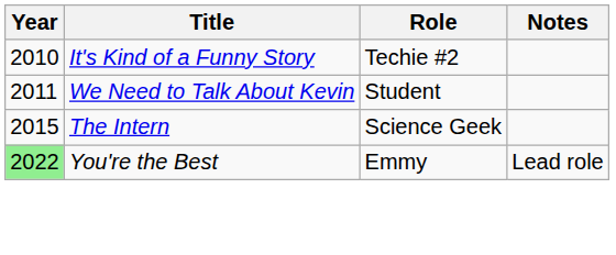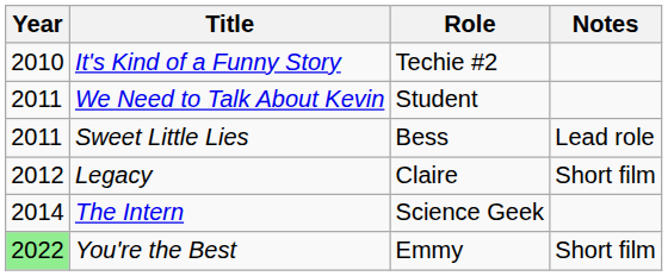 <table class="wikitable sortable">
 <tr>
 <th>Year</th>
 <th>Title</th>
 <th>Role</th>
 <th>Notes</th>
 </tr>
 <tr>
 <td>2010</td>
 <td><em><a href='#'>It's Kind of a Funny Story</a></em></td>
 <td>Techie #2</td>
 <td></td>
 </tr>
 <tr>
 <td>2011</td>
 <td><em><a href='#'>We Need to Talk About Kevin</a></em></td>
 <td>Student</td>
 <td></td>
 </tr>
 <tr>
-<td>2015</td>
+<td>2011</td>
+<td><em>Sweet Little Lies</em></td>
+<td>Bess</td>
+<td>Lead role</td>
+</tr>
+<tr>
+<td>2012</td>
+<td><em>Legacy</em></td>
+<td>Claire</td>
+<td>Short film</td>
+</tr>
+<tr>
+<td>2014</td>
 <td><em><a href='#'>The Intern</a></em></td>
 <td>Science Geek</td>
 <td></td>
 </tr>
 <tr>
 <td style="background: lightgreen;">2022</td>
 <td><em>You're the Best</em></td>
 <td>Emmy</td>
-<td>Lead role</td>
+<td>Short film</td>
 </tr>
 </table>
